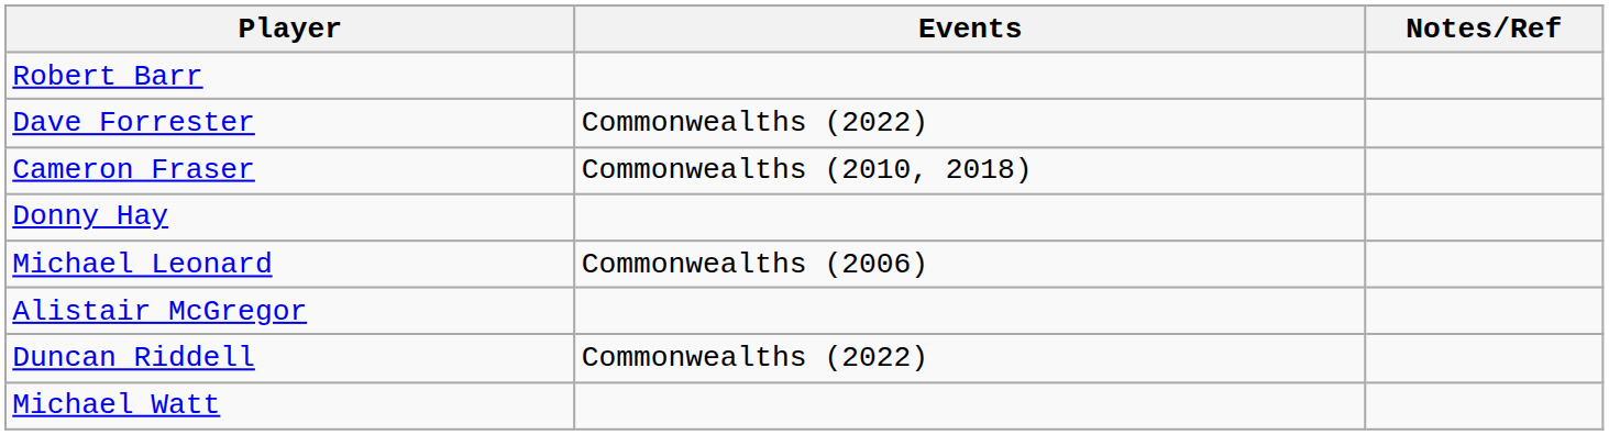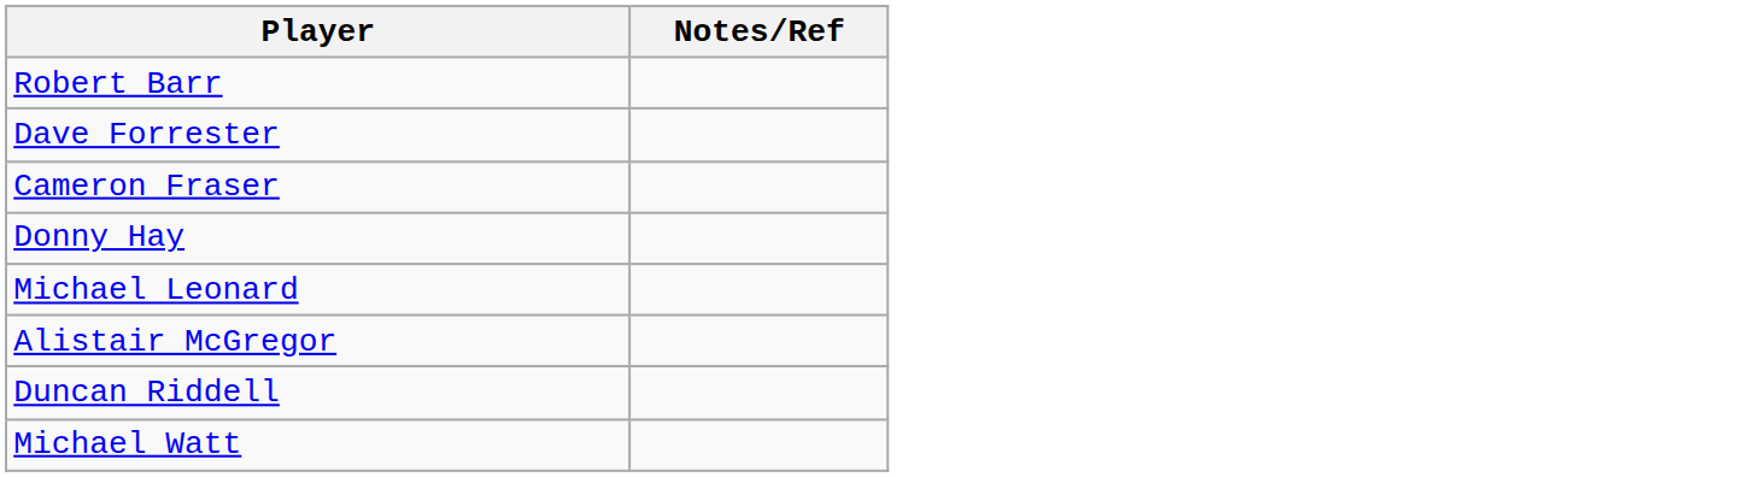 <table class="wikitable">
 <tr>
 <th width=250>Player</th>
-<th width=350>Events</th>
 <th width=100>Notes/Ref</th>
 </tr>
 <tr>
 <td> <a href='#'>Robert Barr</a></td>
 <td></td>
-<td></td>
 </tr>
 <tr>
 <td> <a href='#'>Dave Forrester </a></td>
-<td>Commonwealths (2022)</td>
 <td></td>
 </tr>
 <tr>
 <td> <a href='#'>Cameron Fraser</a></td>
-<td>Commonwealths (2010, 2018)</td>
 <td></td>
 </tr>
 <tr>
 <td> <a href='#'>Donny Hay</a></td>
 <td></td>
-<td></td>
 </tr>
 <tr>
 <td> <a href='#'>Michael Leonard</a></td>
-<td>Commonwealths (2006)</td>
 <td></td>
 </tr>
 <tr>
 <td> <a href='#'>Alistair McGregor</a></td>
 <td></td>
-<td></td>
 </tr>
 <tr>
 <td> <a href='#'>Duncan Riddell</a></td>
-<td>Commonwealths (2022)</td>
 <td></td>
 </tr>
 <tr>
 <td> <a href='#'>Michael Watt</a></td>
 <td></td>
-<td></td>
 </tr>
 </table>
